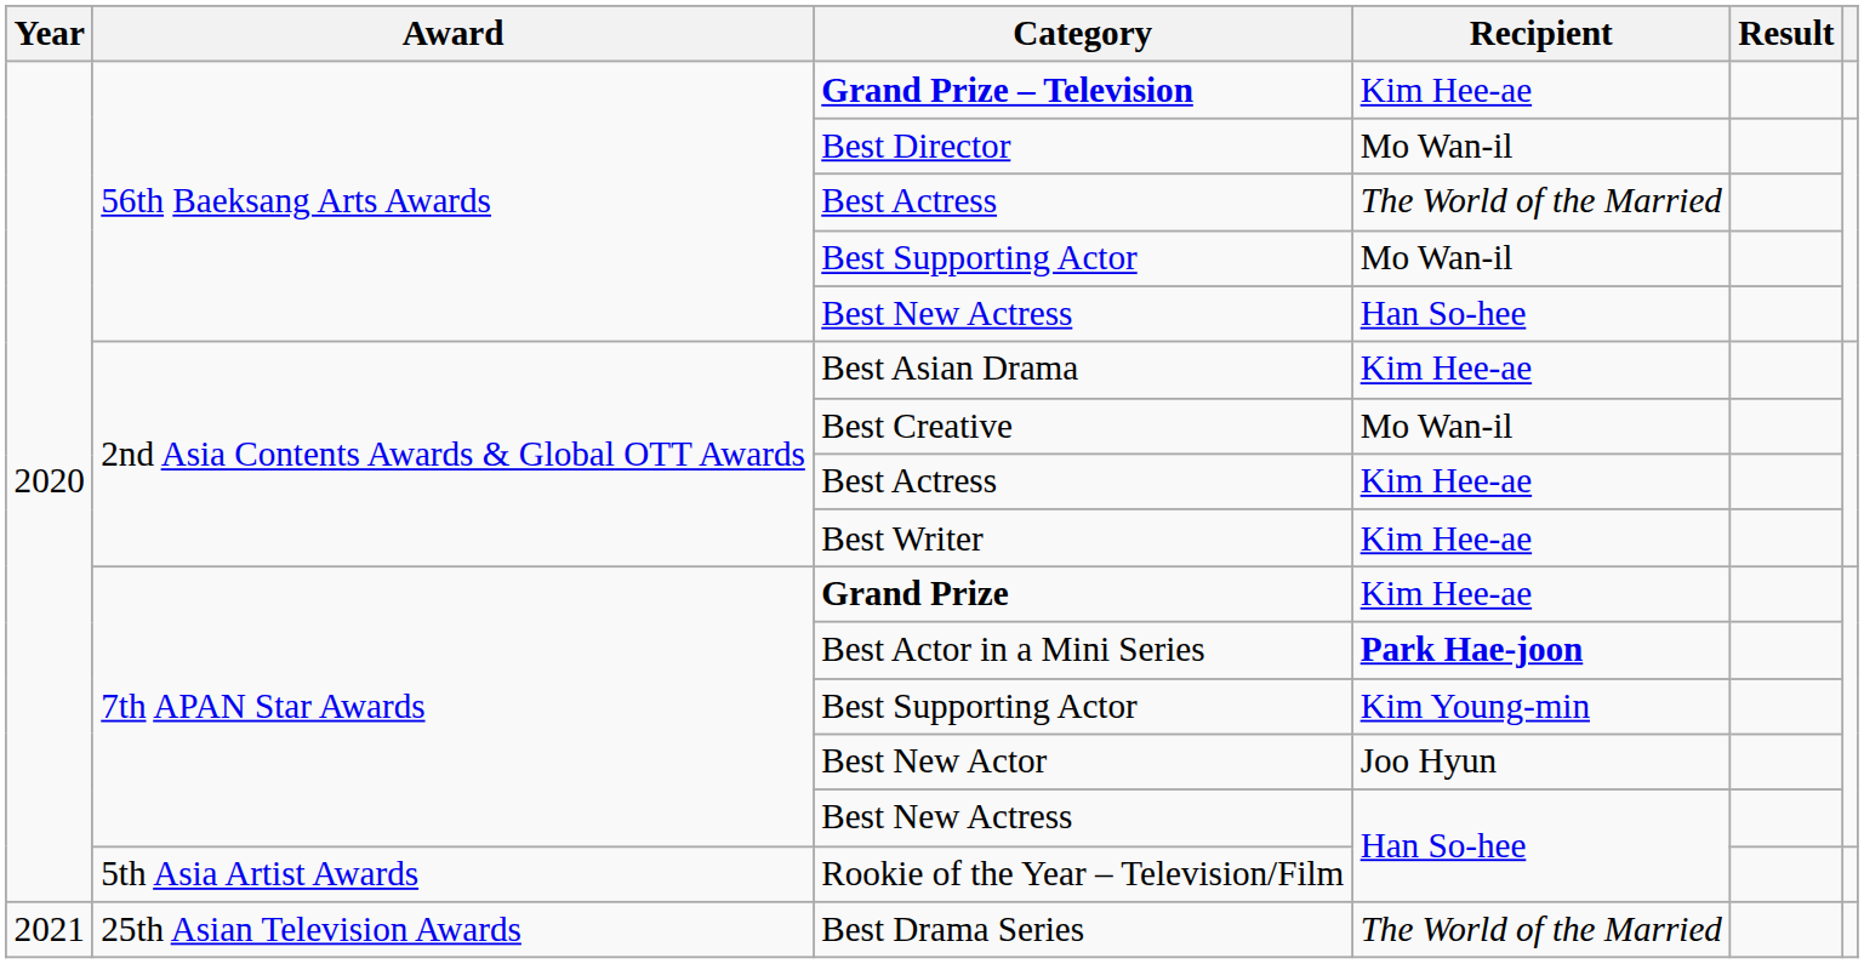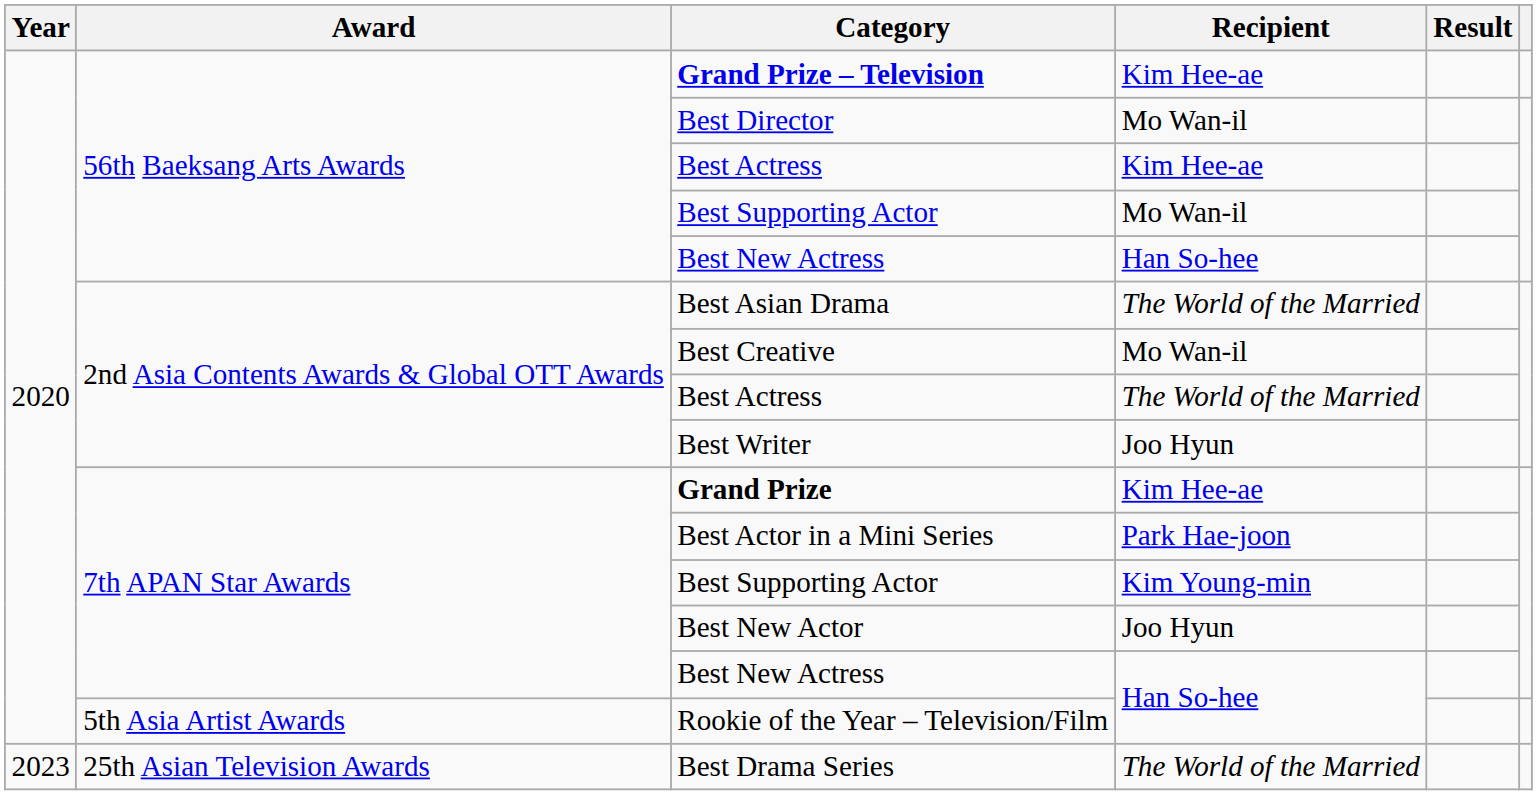 <table class=wikitable>
 <tr>
 <th scope="col">Year</th>
 <th>Award</th>
 <th scope="col">Category</th>
 <th>Recipient</th>
 <th scope="col">Result</th>
 <th scope="col" class="unsortable"></th>
 </tr>
 <tr>
 <td rowspan="15">2020</td>
 <td rowspan="5"><a href='#'>56th</a> <a href='#'>Baeksang Arts Awards</a></td>
 <td><strong><a href='#'>Grand Prize – Television</a></strong></td>
 <td><a href='#'>Kim Hee-ae</a></td>
 <td></td>
 <td style="text-align: center"></td>
 </tr>
 <tr>
 <td><a href='#'>Best Director</a></td>
 <td>Mo Wan-il</td>
 <td></td>
 <td rowspan="4" style="text-align: center"><br></td>
 </tr>
 <tr>
 <td><a href='#'>Best Actress</a></td>
-<td><em>The World of the Married</em></td>
+<td><a href='#'>Kim Hee-ae</a></td>
 <td></td>
 </tr>
 <tr>
 <td><a href='#'>Best Supporting Actor</a></td>
 <td>Mo Wan-il</td>
 <td></td>
 </tr>
 <tr>
 <td><a href='#'>Best New Actress</a></td>
 <td><a href='#'>Han So-hee</a></td>
 <td></td>
 </tr>
 <tr>
 <td rowspan="4">2nd <a href='#'>Asia Contents Awards & Global OTT Awards</a></td>
 <td>Best Asian Drama</td>
-<td><a href='#'>Kim Hee-ae</a></td>
+<td><em>The World of the Married</em></td>
 <td></td>
 <td rowspan="4" style="text-align: center"><br></td>
 </tr>
 <tr>
 <td>Best Creative</td>
 <td>Mo Wan-il</td>
 <td></td>
 </tr>
 <tr>
 <td>Best Actress</td>
-<td><a href='#'>Kim Hee-ae</a></td>
+<td><em>The World of the Married</em></td>
 <td></td>
 </tr>
 <tr>
 <td>Best Writer</td>
-<td><a href='#'>Kim Hee-ae</a></td>
+<td>Joo Hyun</td>
 <td></td>
 </tr>
 <tr>
 <td rowspan = "5"><a href='#'>7th</a> <a href='#'>APAN Star Awards</a></td>
 <td><strong>Grand Prize</strong></td>
 <td><a href='#'>Kim Hee-ae</a></td>
 <td></td>
 <td rowspan="5" style="text-align: center"></td>
 </tr>
 <tr>
 <td>Best Actor in a Mini Series</td>
-<td><strong><a href='#'>Park Hae-joon</a></strong></td>
+<td><a href='#'>Park Hae-joon</a></td>
 <td></td>
 </tr>
 <tr>
 <td>Best Supporting Actor</td>
 <td><a href='#'>Kim Young-min</a></td>
 <td></td>
 </tr>
 <tr>
 <td>Best New Actor</td>
 <td>Joo Hyun</td>
 <td></td>
 </tr>
 <tr>
 <td>Best New Actress</td>
 <td rowspan="2"><a href='#'>Han So-hee</a></td>
 <td></td>
 </tr>
 <tr>
 <td>5th <a href='#'>Asia Artist Awards</a></td>
 <td>Rookie of the Year – Television/Film</td>
 <td></td>
 <td style="text-align: center"></td>
 </tr>
 <tr>
-<td>2021</td>
+<td>2023</td>
 <td>25th <a href='#'>Asian Television Awards</a></td>
 <td>Best Drama Series</td>
 <td><em>The World of the Married</em></td>
 <td></td>
 <td style="text-align: center"></td>
 </tr>
 </table>
